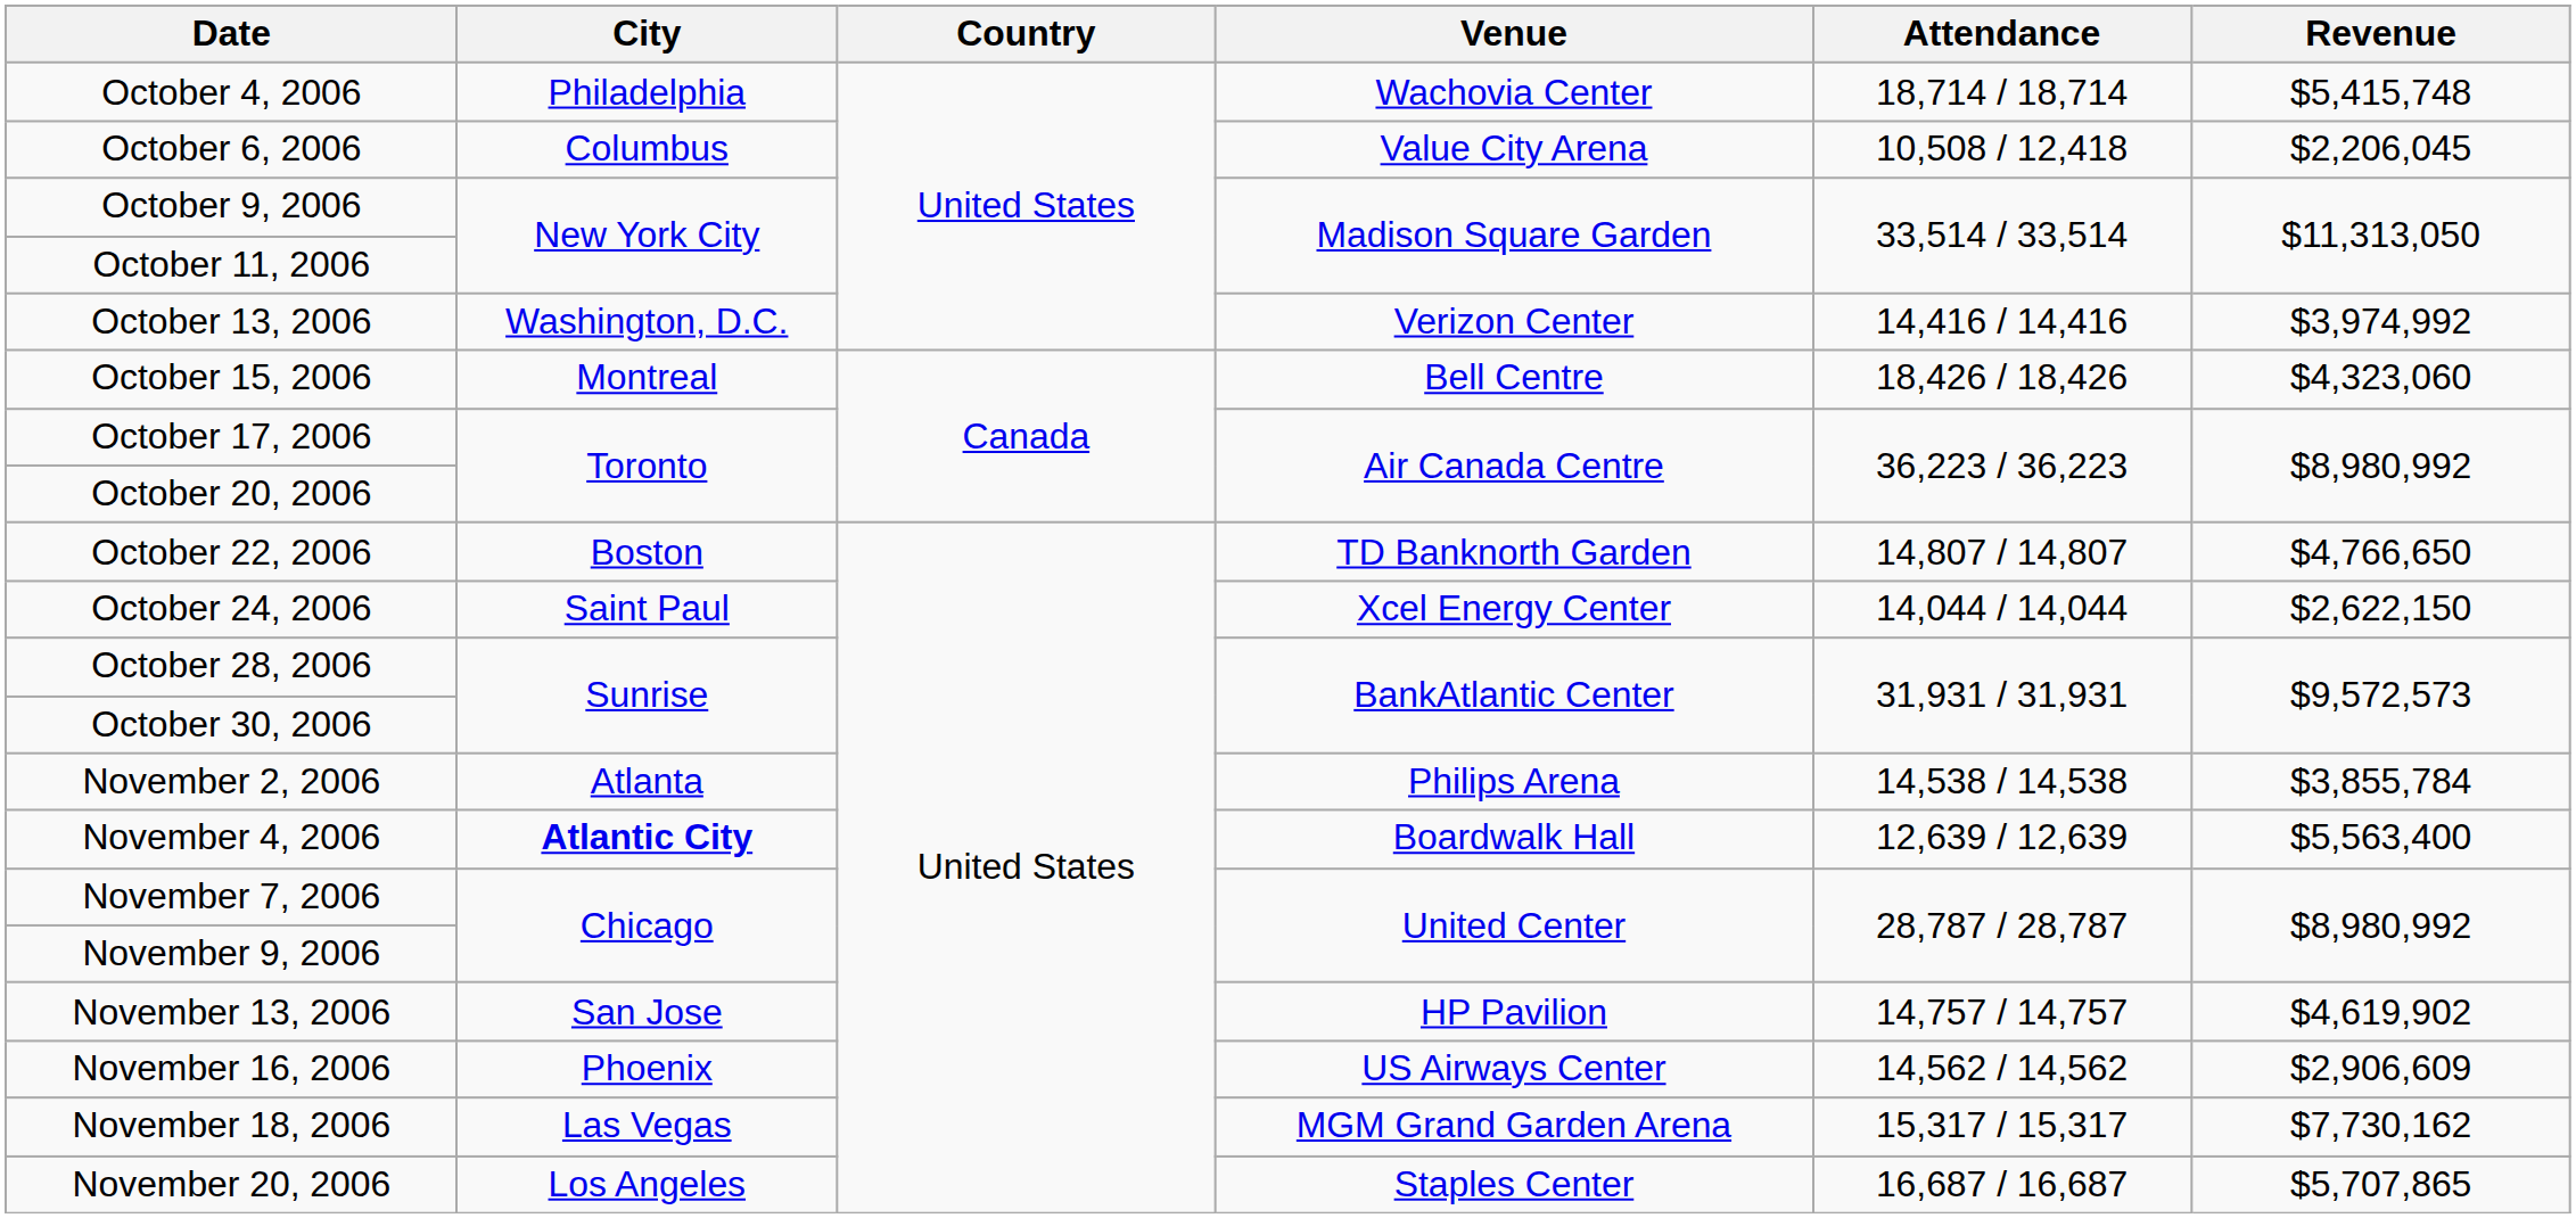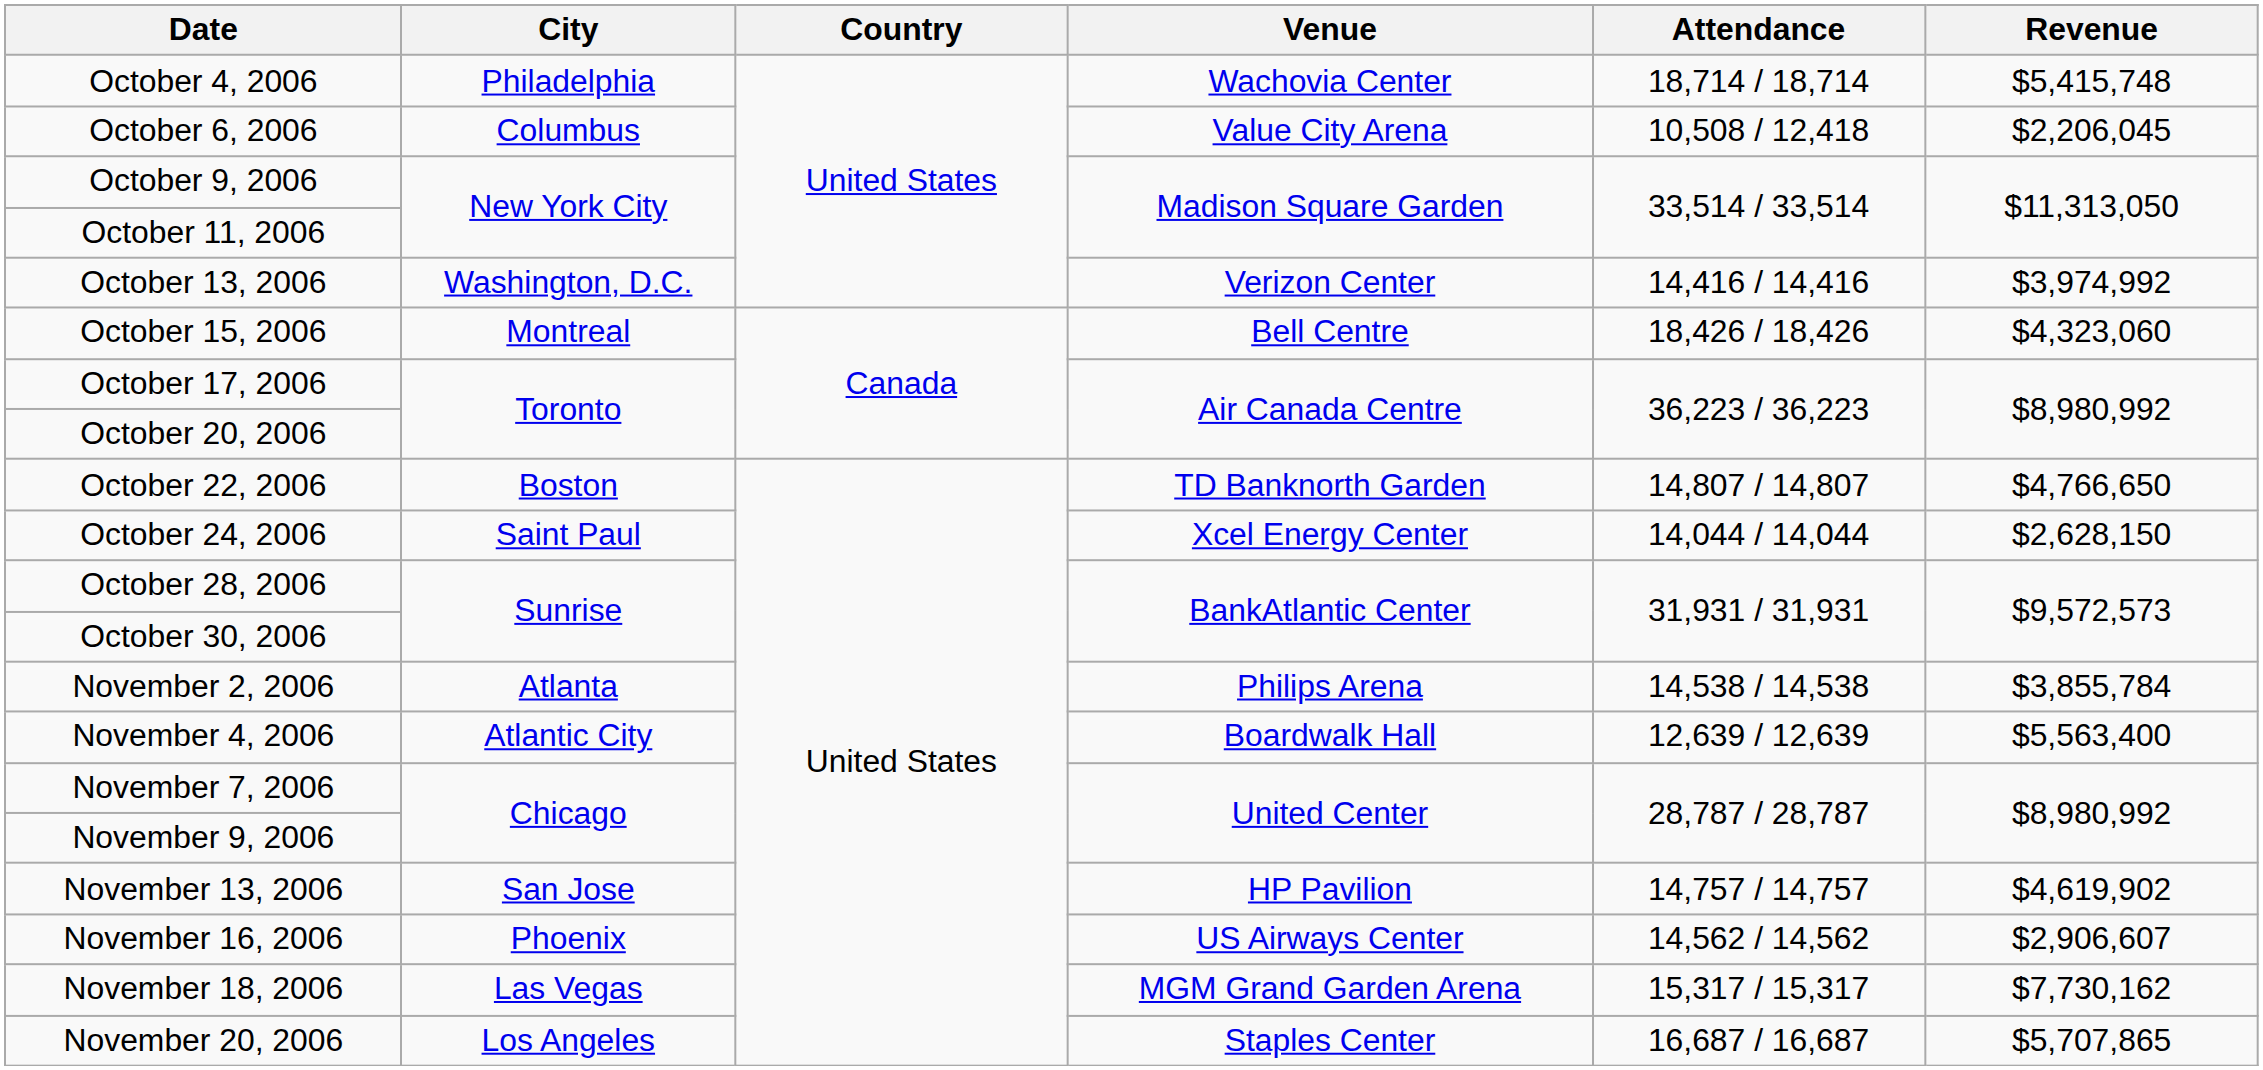 <table class="wikitable" style="text-align:center;">
 <tr>
 <th scope="col" style="width:12em;">Date</th>
 <th scope="col" style="width:10em;">City</th>
 <th scope="col" style="width:10em;">Country</th>
 <th scope="col" style="width:16em;">Venue</th>
 <th scope="col" style="width:10em;">Attendance</th>
 <th scope="col" style="width:10em;">Revenue</th>
 </tr>
 <tr>
 <td>October 4, 2006</td>
 <td><a href='#'>Philadelphia</a></td>
 <td rowspan="5"><a href='#'>United States</a></td>
 <td><a href='#'>Wachovia Center</a></td>
 <td>18,714 / 18,714</td>
 <td>$5,415,748</td>
 </tr>
 <tr>
 <td>October 6, 2006</td>
 <td><a href='#'>Columbus</a></td>
 <td><a href='#'>Value City Arena</a></td>
 <td>10,508 / 12,418</td>
 <td>$2,206,045</td>
 </tr>
 <tr>
 <td>October 9, 2006</td>
 <td rowspan="2"><a href='#'>New York City</a></td>
 <td rowspan="2"><a href='#'>Madison Square Garden</a></td>
 <td rowspan="2">33,514 / 33,514</td>
 <td rowspan="2">$11,313,050</td>
 </tr>
 <tr>
 <td>October 11, 2006</td>
 </tr>
 <tr>
 <td>October 13, 2006</td>
 <td><a href='#'>Washington, D.C.</a></td>
 <td><a href='#'>Verizon Center</a></td>
 <td>14,416 / 14,416</td>
 <td>$3,974,992</td>
 </tr>
 <tr>
 <td>October 15, 2006</td>
 <td><a href='#'>Montreal</a></td>
 <td rowspan="3"><a href='#'>Canada</a></td>
 <td><a href='#'>Bell Centre</a></td>
 <td>18,426 / 18,426</td>
 <td>$4,323,060</td>
 </tr>
 <tr>
 <td>October 17, 2006</td>
 <td rowspan="2"><a href='#'>Toronto</a></td>
 <td rowspan="2"><a href='#'>Air Canada Centre</a></td>
 <td rowspan="2">36,223 / 36,223</td>
 <td rowspan="2">$8,980,992</td>
 </tr>
 <tr>
 <td>October 20, 2006</td>
 </tr>
 <tr>
 <td>October 22, 2006</td>
 <td><a href='#'>Boston</a></td>
 <td rowspan="12">United States</td>
 <td><a href='#'>TD Banknorth Garden</a></td>
 <td>14,807 / 14,807</td>
 <td>$4,766,650</td>
 </tr>
 <tr>
 <td>October 24, 2006</td>
 <td><a href='#'>Saint Paul</a></td>
 <td><a href='#'>Xcel Energy Center</a></td>
 <td>14,044 / 14,044</td>
-<td>$2,622,150</td>
+<td>$2,628,150</td>
 </tr>
 <tr>
 <td>October 28, 2006</td>
 <td rowspan="2"><a href='#'>Sunrise</a></td>
 <td rowspan="2"><a href='#'>BankAtlantic Center</a></td>
 <td rowspan="2">31,931 / 31,931</td>
 <td rowspan="2">$9,572,573</td>
 </tr>
 <tr>
 <td>October 30, 2006</td>
 </tr>
 <tr>
 <td>November 2, 2006</td>
 <td><a href='#'>Atlanta</a></td>
 <td><a href='#'>Philips Arena</a></td>
 <td>14,538 / 14,538</td>
 <td>$3,855,784</td>
 </tr>
 <tr>
 <td>November 4, 2006</td>
-<td><strong><a href='#'>Atlantic City</a></strong></td>
+<td><a href='#'>Atlantic City</a></td>
 <td><a href='#'>Boardwalk Hall</a></td>
 <td>12,639 / 12,639</td>
 <td>$5,563,400</td>
 </tr>
 <tr>
 <td>November 7, 2006</td>
 <td rowspan="2"><a href='#'>Chicago</a></td>
 <td rowspan="2"><a href='#'>United Center</a></td>
 <td rowspan="2">28,787 / 28,787</td>
 <td rowspan="2">$8,980,992</td>
 </tr>
 <tr>
 <td>November 9, 2006</td>
 </tr>
 <tr>
 <td>November 13, 2006</td>
 <td><a href='#'>San Jose</a></td>
 <td><a href='#'>HP Pavilion</a></td>
 <td>14,757 / 14,757</td>
 <td>$4,619,902</td>
 </tr>
 <tr>
 <td>November 16, 2006</td>
 <td><a href='#'>Phoenix</a></td>
 <td><a href='#'>US Airways Center</a></td>
 <td>14,562 / 14,562</td>
-<td>$2,906,609</td>
+<td>$2,906,607</td>
 </tr>
 <tr>
 <td>November 18, 2006</td>
 <td><a href='#'>Las Vegas</a></td>
 <td><a href='#'>MGM Grand Garden Arena</a></td>
 <td>15,317 / 15,317</td>
 <td>$7,730,162</td>
 </tr>
 <tr>
 <td>November 20, 2006</td>
 <td><a href='#'>Los Angeles</a></td>
 <td><a href='#'>Staples Center</a></td>
 <td>16,687 / 16,687</td>
 <td>$5,707,865</td>
 </tr>
 </table>
